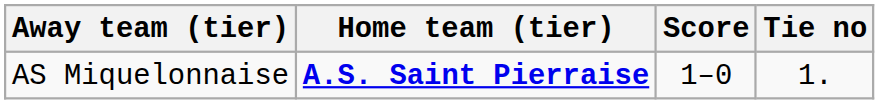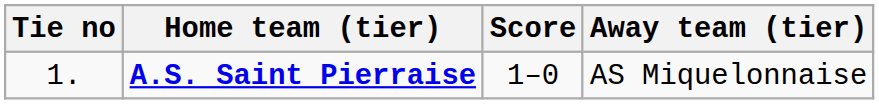 <table class="wikitable" style="text-align: center">
 <tr>
-<th>Away team (tier)</th>
+<th>Tie no</th>
 <th>Home team (tier)</th>
 <th>Score</th>
-<th>Tie no</th>
+<th>Away team (tier)</th>
 </tr>
 <tr>
-<td>AS Miquelonnaise </td>
+<td>1.</td>
 <td> <strong><a href='#'>A.S. Saint Pierraise</a></strong></td>
 <td>1–0</td>
-<td>1.</td>
+<td>AS Miquelonnaise </td>
 </tr>
 </table>
